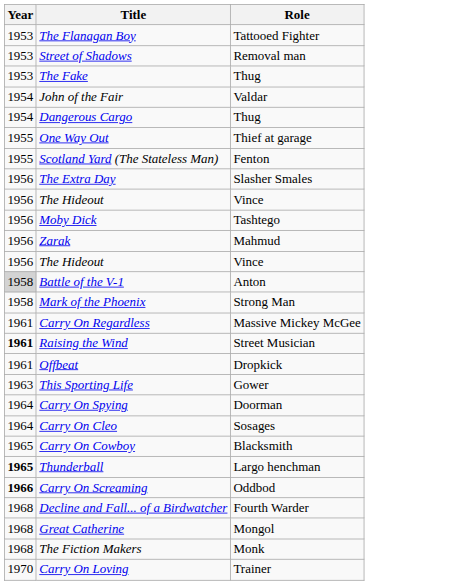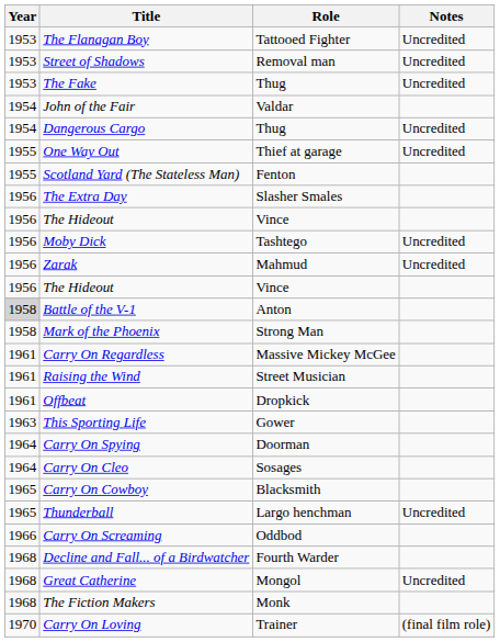 <table class="wikitable">
 <tr>
 <th>Year</th>
 <th>Title</th>
 <th>Role</th>
+<th>Notes</th>
 </tr>
 <tr>
 <td>1953</td>
 <td><em><a href='#'>The Flanagan Boy</a></em></td>
 <td>Tattooed Fighter</td>
+<td>Uncredited</td>
 </tr>
 <tr>
 <td>1953</td>
 <td><em><a href='#'>Street of Shadows</a></em></td>
 <td>Removal man</td>
+<td>Uncredited</td>
 </tr>
 <tr>
 <td>1953</td>
 <td><em><a href='#'>The Fake</a></em></td>
 <td>Thug</td>
+<td>Uncredited</td>
 </tr>
 <tr>
 <td>1954</td>
 <td><em>John of the Fair</em></td>
 <td>Valdar</td>
+<td></td>
 </tr>
 <tr>
 <td>1954</td>
 <td><em><a href='#'>Dangerous Cargo</a></em></td>
 <td>Thug</td>
+<td>Uncredited</td>
 </tr>
 <tr>
 <td>1955</td>
 <td><em><a href='#'>One Way Out</a></em></td>
 <td>Thief at garage</td>
+<td>Uncredited</td>
 </tr>
 <tr>
 <td>1955</td>
 <td><em> <a href='#'>Scotland Yard</a> (The Stateless Man)</em></td>
 <td>Fenton</td>
+<td></td>
 </tr>
 <tr>
 <td>1956</td>
 <td><em><a href='#'>The Extra Day</a></em></td>
 <td>Slasher Smales</td>
+<td></td>
 </tr>
 <tr>
 <td>1956</td>
 <td><em>The Hideout</em></td>
 <td>Vince</td>
+<td></td>
 </tr>
 <tr>
 <td>1956</td>
 <td><em><a href='#'>Moby Dick</a></em></td>
 <td>Tashtego</td>
+<td>Uncredited</td>
 </tr>
 <tr>
 <td>1956</td>
 <td><em><a href='#'>Zarak</a></em></td>
 <td>Mahmud</td>
+<td>Uncredited</td>
 </tr>
 <tr>
 <td>1956</td>
 <td><em>The Hideout</em></td>
 <td>Vince</td>
+<td></td>
 </tr>
 <tr>
 <td style="background: lightgrey;">1958</td>
 <td><em><a href='#'>Battle of the V-1</a></em></td>
 <td>Anton</td>
+<td></td>
 </tr>
 <tr>
 <td>1958</td>
 <td><em><a href='#'>Mark of the Phoenix</a></em></td>
 <td>Strong Man</td>
+<td></td>
 </tr>
 <tr>
 <td>1961</td>
 <td><em><a href='#'>Carry On Regardless</a></em></td>
 <td>Massive Mickey McGee</td>
+<td></td>
 </tr>
 <tr>
-<td><strong>1961</strong></td>
+<td>1961</td>
 <td><em><a href='#'>Raising the Wind</a></em></td>
 <td>Street Musician</td>
+<td></td>
 </tr>
 <tr>
 <td>1961</td>
 <td><em><a href='#'>Offbeat</a></em></td>
 <td>Dropkick</td>
+<td></td>
 </tr>
 <tr>
 <td>1963</td>
 <td><em><a href='#'>This Sporting Life</a></em></td>
 <td>Gower</td>
+<td></td>
 </tr>
 <tr>
 <td>1964</td>
 <td><em><a href='#'>Carry On Spying</a></em></td>
 <td>Doorman</td>
+<td></td>
 </tr>
 <tr>
 <td>1964</td>
 <td><em><a href='#'>Carry On Cleo</a></em></td>
 <td>Sosages</td>
+<td></td>
 </tr>
 <tr>
 <td>1965</td>
 <td><em><a href='#'>Carry On Cowboy</a></em></td>
 <td>Blacksmith</td>
+<td></td>
 </tr>
 <tr>
-<td><strong>1965</strong></td>
+<td>1965</td>
 <td><em><a href='#'>Thunderball</a></em></td>
 <td>Largo henchman</td>
+<td>Uncredited</td>
 </tr>
 <tr>
-<td><strong>1966</strong></td>
+<td>1966</td>
 <td><em><a href='#'>Carry On Screaming</a></em></td>
 <td>Oddbod</td>
+<td></td>
 </tr>
 <tr>
 <td>1968</td>
 <td><em><a href='#'>Decline and Fall... of a Birdwatcher</a></em></td>
 <td>Fourth Warder</td>
+<td></td>
 </tr>
 <tr>
 <td>1968</td>
 <td><em><a href='#'>Great Catherine</a></em></td>
 <td>Mongol</td>
+<td>Uncredited</td>
 </tr>
 <tr>
 <td>1968</td>
 <td><em>The Fiction Makers</em></td>
 <td>Monk</td>
+<td></td>
 </tr>
 <tr>
 <td>1970</td>
 <td><em><a href='#'>Carry On Loving</a></em></td>
 <td>Trainer</td>
+<td>(final film role)</td>
 </tr>
 </table>
